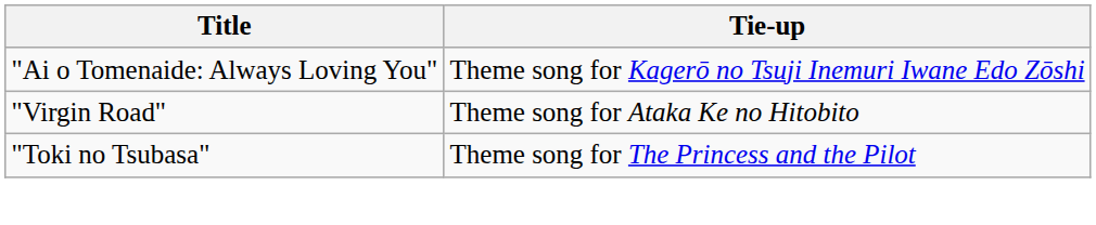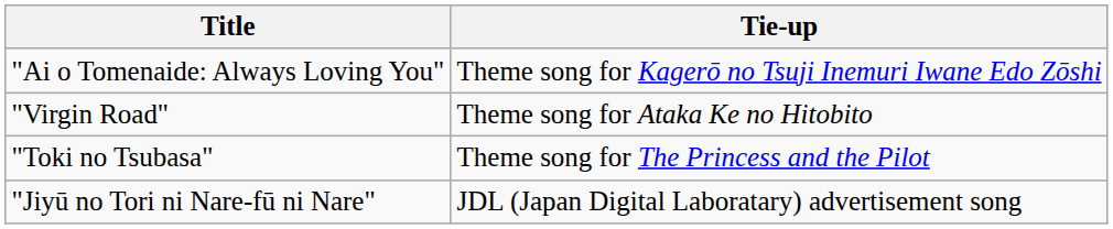 <table class="wikitable">
 <tr>
 <th>Title</th>
 <th>Tie-up</th>
 </tr>
 <tr>
 <td>"Ai o Tomenaide: Always Loving You"</td>
 <td>Theme song for <em><a href='#'>Kagerō no Tsuji Inemuri Iwane Edo Zōshi</a></em></td>
 </tr>
 <tr>
 <td>"Virgin Road"</td>
 <td>Theme song for <em>Ataka Ke no Hitobito</em></td>
 </tr>
 <tr>
 <td>"Toki no Tsubasa"</td>
 <td>Theme song for <em><a href='#'>The Princess and the Pilot</a></em></td>
 </tr>
+<tr>
+<td>"Jiyū no Tori ni Nare-fū ni Nare"</td>
+<td>JDL (Japan Digital Laboratary) advertisement song</td>
+</tr>
 </table>
